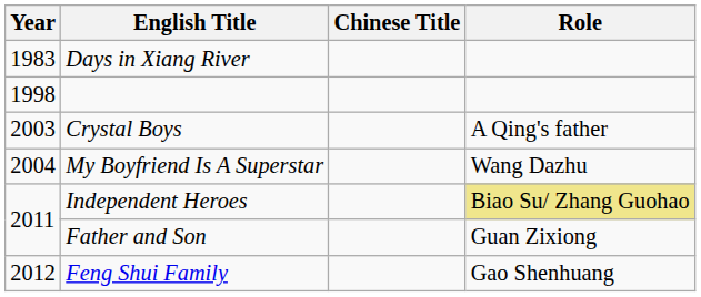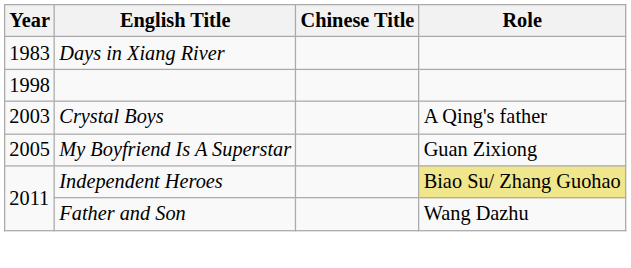 <table class="wikitable">
 <tr>
 <th>Year</th>
 <th>English Title</th>
 <th>Chinese Title</th>
 <th>Role</th>
 </tr>
 <tr>
 <td>1983</td>
 <td><em>Days in Xiang River</em></td>
 <td></td>
 <td></td>
 </tr>
 <tr>
 <td>1998</td>
 <td></td>
 <td></td>
 <td></td>
 </tr>
 <tr>
 <td>2003</td>
 <td><em>Crystal Boys</em></td>
 <td></td>
 <td>A Qing's father</td>
 </tr>
 <tr>
-<td>2004</td>
+<td>2005</td>
 <td><em>My Boyfriend Is A Superstar</em></td>
 <td></td>
-<td>Wang Dazhu</td>
+<td>Guan Zixiong</td>
 </tr>
 <tr>
 <td rowspan="2">2011</td>
 <td><em>Independent Heroes</em></td>
 <td></td>
 <td style="background: khaki;">Biao Su/ Zhang Guohao</td>
 </tr>
 <tr>
 <td><em>Father and Son</em></td>
 <td></td>
-<td>Guan Zixiong</td>
-</tr>
-<tr>
-<td>2012</td>
-<td><em><a href='#'>Feng Shui Family</a></em></td>
-<td></td>
-<td>Gao Shenhuang</td>
+<td>Wang Dazhu</td>
 </tr>
 </table>
